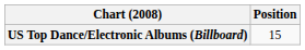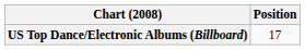 <table class="wikitable plainrowheaders" style="text-align:center">
 <tr>
 <th scope="col">Chart (2008)</th>
 <th scope="col">Position</th>
 </tr>
 <tr>
 <th scope="row">US Top Dance/Electronic Albums (<em>Billboard</em>)</th>
-<td>15</td>
+<td>17</td>
 </tr>
 </table>
